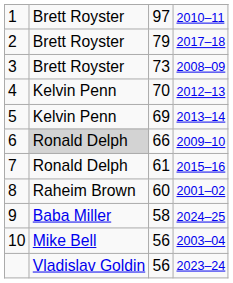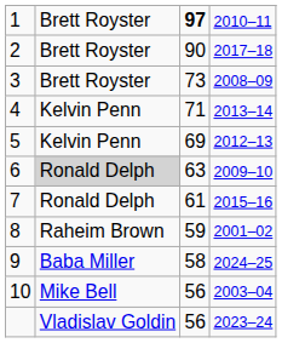 <table class="wikitable">
 <tr>
 </tr>
 <tr>
 <td>1</td>
 <td>Brett Royster</td>
-<td>97</td>
+<td><strong>97</strong></td>
 <td style="font-size:80%;"><a href='#'>2010–11</a></td>
 </tr>
 <tr>
 <td>2</td>
 <td>Brett Royster</td>
-<td>79</td>
+<td>90</td>
 <td style="font-size:80%;"><a href='#'>2017–18</a></td>
 </tr>
 <tr>
 <td>3</td>
 <td>Brett Royster</td>
 <td>73</td>
 <td style="font-size:80%;"><a href='#'>2008–09</a></td>
 </tr>
 <tr>
 <td>4</td>
 <td>Kelvin Penn</td>
-<td>70</td>
-<td style="font-size:80%;"><a href='#'>2012–13</a></td>
+<td>71</td>
+<td style="font-size:80%;"><a href='#'>2013–14</a></td>
 </tr>
 <tr>
 <td>5</td>
 <td>Kelvin Penn</td>
 <td>69</td>
-<td style="font-size:80%;"><a href='#'>2013–14</a></td>
+<td style="font-size:80%;"><a href='#'>2012–13</a></td>
 </tr>
 <tr>
 <td>6</td>
 <td style="background: lightgrey;">Ronald Delph</td>
-<td>66</td>
+<td>63</td>
 <td style="font-size:80%;"><a href='#'>2009–10</a></td>
 </tr>
 <tr>
 <td>7</td>
 <td>Ronald Delph</td>
 <td>61</td>
 <td style="font-size:80%;"><a href='#'>2015–16</a></td>
 </tr>
 <tr>
 <td>8</td>
 <td>Raheim Brown</td>
-<td>60</td>
+<td>59</td>
 <td style="font-size:80%;"><a href='#'>2001–02</a></td>
 </tr>
 <tr>
 <td>9</td>
 <td><a href='#'>Baba Miller</a></td>
 <td>58</td>
 <td style="font-size:80%;"><a href='#'>2024–25</a></td>
 </tr>
 <tr>
 <td>10</td>
 <td><a href='#'>Mike Bell</a></td>
 <td>56</td>
 <td style="font-size:80%;"><a href='#'>2003–04</a></td>
 </tr>
 <tr>
 <td></td>
 <td><a href='#'>Vladislav Goldin</a></td>
 <td>56</td>
 <td style="font-size:80%;"><a href='#'>2023–24</a></td>
 </tr>
 </table>
